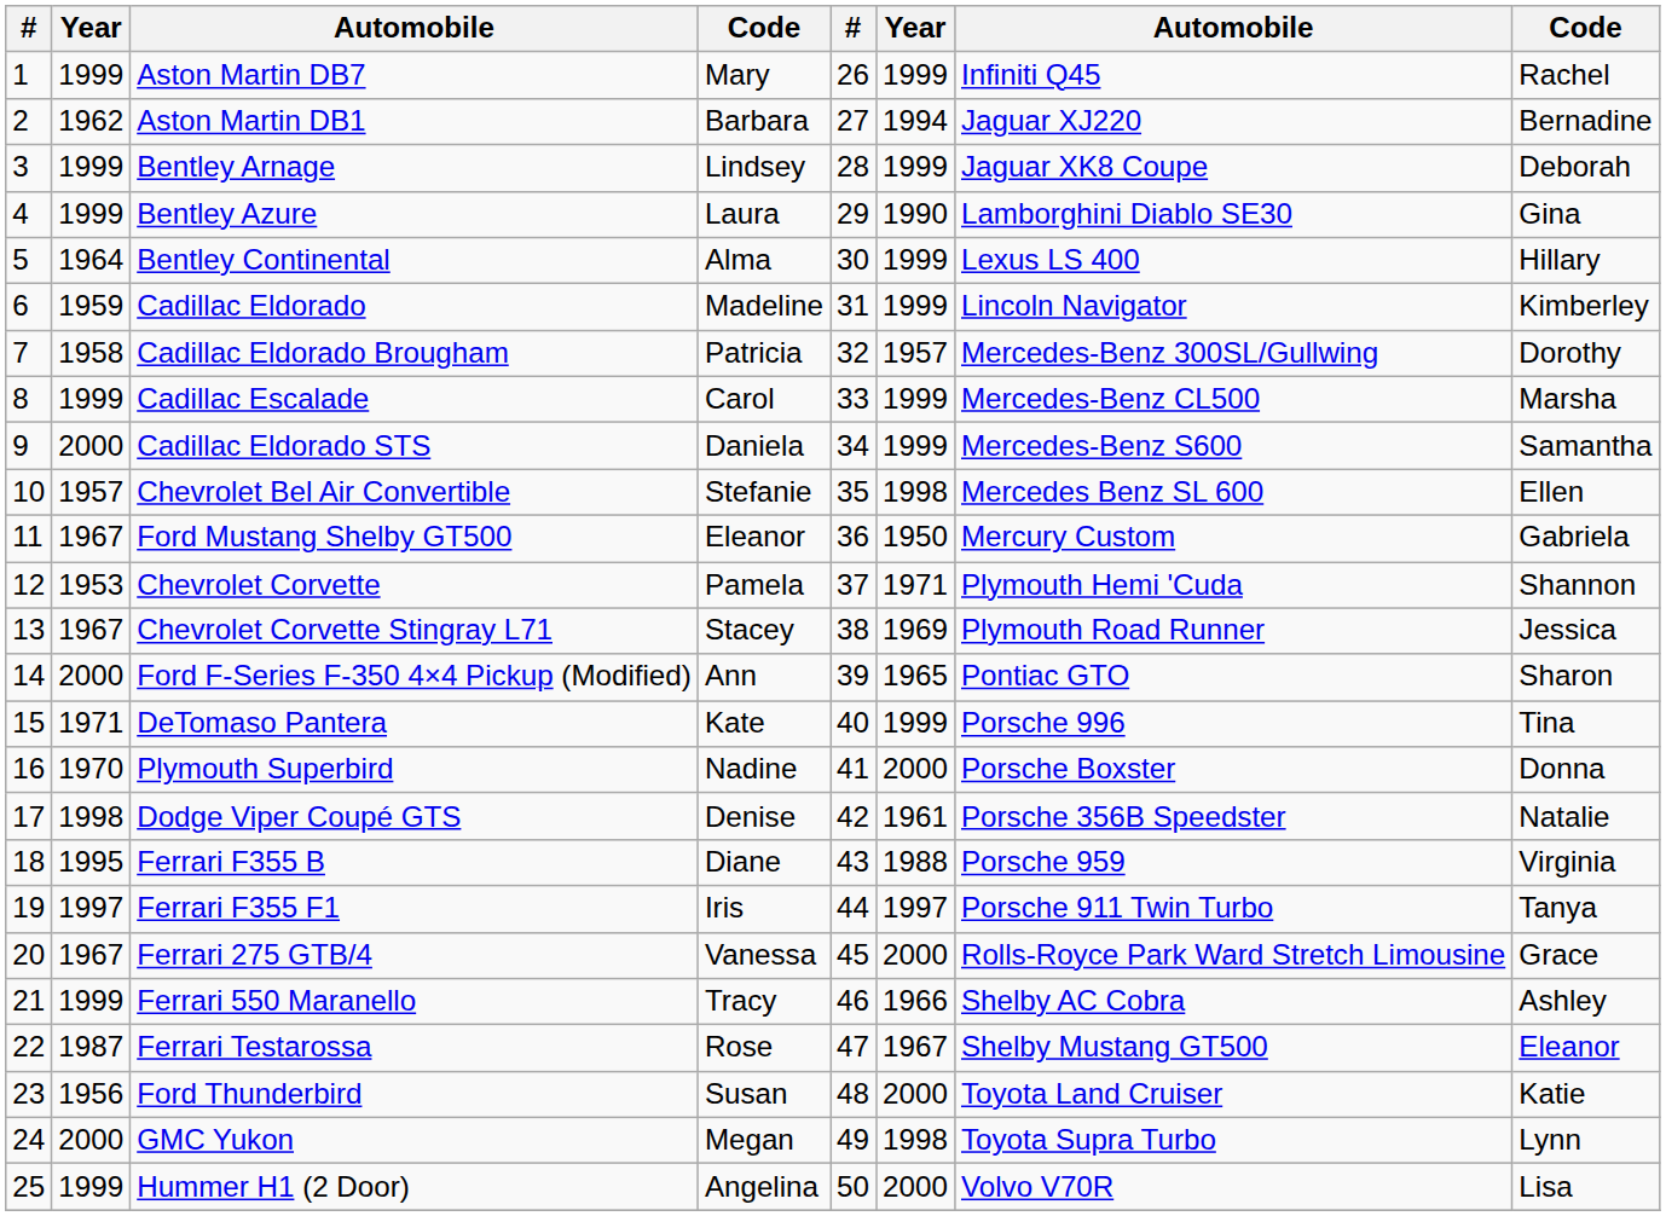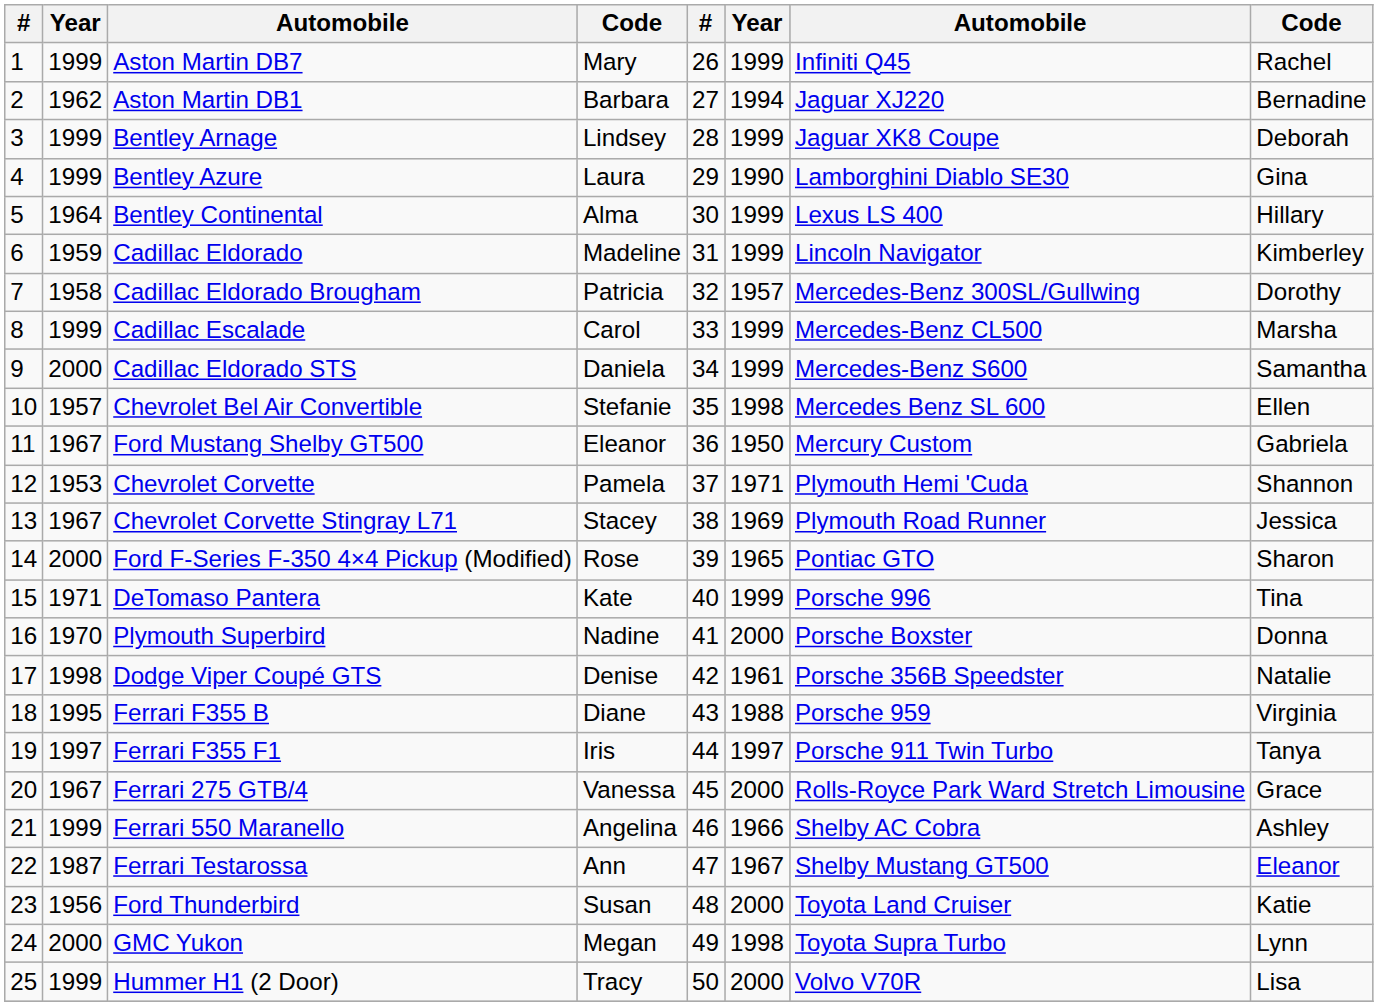 <table class="wikitable sortable">
 <tr>
 <th>#</th>
 <th>Year</th>
 <th>Automobile</th>
 <th>Code</th>
 <th>#</th>
 <th>Year</th>
 <th>Automobile</th>
 <th>Code</th>
 </tr>
 <tr>
 <td>1</td>
 <td>1999</td>
 <td><a href='#'>Aston Martin DB7</a></td>
 <td>Mary</td>
 <td>26</td>
 <td>1999</td>
 <td><a href='#'>Infiniti Q45</a></td>
 <td>Rachel</td>
 </tr>
 <tr>
 <td>2</td>
 <td>1962</td>
 <td><a href='#'>Aston Martin DB1</a></td>
 <td>Barbara</td>
 <td>27</td>
 <td>1994</td>
 <td><a href='#'>Jaguar XJ220</a></td>
 <td>Bernadine</td>
 </tr>
 <tr>
 <td>3</td>
 <td>1999</td>
 <td><a href='#'>Bentley Arnage</a></td>
 <td>Lindsey</td>
 <td>28</td>
 <td>1999</td>
 <td><a href='#'>Jaguar XK8 Coupe</a></td>
 <td>Deborah</td>
 </tr>
 <tr>
 <td>4</td>
 <td>1999</td>
 <td><a href='#'>Bentley Azure</a></td>
 <td>Laura</td>
 <td>29</td>
 <td>1990</td>
 <td><a href='#'>Lamborghini Diablo SE30</a></td>
 <td>Gina</td>
 </tr>
 <tr>
 <td>5</td>
 <td>1964</td>
 <td><a href='#'>Bentley Continental</a></td>
 <td>Alma</td>
 <td>30</td>
 <td>1999</td>
 <td><a href='#'>Lexus LS 400</a></td>
 <td>Hillary</td>
 </tr>
 <tr>
 <td>6</td>
 <td>1959</td>
 <td><a href='#'>Cadillac Eldorado</a></td>
 <td>Madeline</td>
 <td>31</td>
 <td>1999</td>
 <td><a href='#'>Lincoln Navigator</a></td>
 <td>Kimberley</td>
 </tr>
 <tr>
 <td>7</td>
 <td>1958</td>
 <td><a href='#'>Cadillac Eldorado Brougham</a></td>
 <td>Patricia</td>
 <td>32</td>
 <td>1957</td>
 <td><a href='#'>Mercedes-Benz 300SL/Gullwing</a></td>
 <td>Dorothy</td>
 </tr>
 <tr>
 <td>8</td>
 <td>1999</td>
 <td><a href='#'>Cadillac Escalade</a></td>
 <td>Carol</td>
 <td>33</td>
 <td>1999</td>
 <td><a href='#'>Mercedes-Benz CL500</a></td>
 <td>Marsha</td>
 </tr>
 <tr>
 <td>9</td>
 <td>2000</td>
 <td><a href='#'>Cadillac Eldorado STS</a></td>
 <td>Daniela</td>
 <td>34</td>
 <td>1999</td>
 <td><a href='#'>Mercedes-Benz S600</a></td>
 <td>Samantha</td>
 </tr>
 <tr>
 <td>10</td>
 <td>1957</td>
 <td><a href='#'>Chevrolet Bel Air Convertible</a></td>
 <td>Stefanie</td>
 <td>35</td>
 <td>1998</td>
 <td><a href='#'>Mercedes Benz SL 600</a></td>
 <td>Ellen</td>
 </tr>
 <tr>
 <td>11</td>
 <td>1967</td>
 <td><a href='#'>Ford Mustang Shelby GT500</a></td>
 <td>Eleanor</td>
 <td>36</td>
 <td>1950</td>
 <td><a href='#'>Mercury Custom</a></td>
 <td>Gabriela</td>
 </tr>
 <tr>
 <td>12</td>
 <td>1953</td>
 <td><a href='#'>Chevrolet Corvette</a></td>
 <td>Pamela</td>
 <td>37</td>
 <td>1971</td>
 <td><a href='#'>Plymouth Hemi 'Cuda</a></td>
 <td>Shannon</td>
 </tr>
 <tr>
 <td>13</td>
 <td>1967</td>
 <td><a href='#'>Chevrolet Corvette Stingray L71</a></td>
 <td>Stacey</td>
 <td>38</td>
 <td>1969</td>
 <td><a href='#'>Plymouth Road Runner</a></td>
 <td>Jessica</td>
 </tr>
 <tr>
 <td>14</td>
 <td>2000</td>
 <td><a href='#'>Ford F-Series F-350 4×4 Pickup</a> (Modified)</td>
-<td>Ann</td>
+<td>Rose</td>
 <td>39</td>
 <td>1965</td>
 <td><a href='#'>Pontiac GTO</a></td>
 <td>Sharon</td>
 </tr>
 <tr>
 <td>15</td>
 <td>1971</td>
 <td><a href='#'>DeTomaso Pantera</a></td>
 <td>Kate</td>
 <td>40</td>
 <td>1999</td>
 <td><a href='#'>Porsche 996</a></td>
 <td>Tina</td>
 </tr>
 <tr>
 <td>16</td>
 <td>1970</td>
 <td><a href='#'>Plymouth Superbird</a></td>
 <td>Nadine</td>
 <td>41</td>
 <td>2000</td>
 <td><a href='#'>Porsche Boxster</a></td>
 <td>Donna</td>
 </tr>
 <tr>
 <td>17</td>
 <td>1998</td>
 <td><a href='#'>Dodge Viper Coupé GTS</a></td>
 <td>Denise</td>
 <td>42</td>
 <td>1961</td>
 <td><a href='#'>Porsche 356B Speedster</a></td>
 <td>Natalie</td>
 </tr>
 <tr>
 <td>18</td>
 <td>1995</td>
 <td><a href='#'>Ferrari F355 B</a></td>
 <td>Diane</td>
 <td>43</td>
 <td>1988</td>
 <td><a href='#'>Porsche 959</a></td>
 <td>Virginia</td>
 </tr>
 <tr>
 <td>19</td>
 <td>1997</td>
 <td><a href='#'>Ferrari F355 F1</a></td>
 <td>Iris</td>
 <td>44</td>
 <td>1997</td>
 <td><a href='#'>Porsche 911 Twin Turbo</a></td>
 <td>Tanya</td>
 </tr>
 <tr>
 <td>20</td>
 <td>1967</td>
 <td><a href='#'>Ferrari 275 GTB/4</a></td>
 <td>Vanessa</td>
 <td>45</td>
 <td>2000</td>
 <td><a href='#'>Rolls-Royce Park Ward Stretch Limousine</a></td>
 <td>Grace</td>
 </tr>
 <tr>
 <td>21</td>
 <td>1999</td>
 <td><a href='#'>Ferrari 550 Maranello</a></td>
-<td>Tracy</td>
+<td>Angelina</td>
 <td>46</td>
 <td>1966</td>
 <td><a href='#'>Shelby AC Cobra</a></td>
 <td>Ashley</td>
 </tr>
 <tr>
 <td>22</td>
 <td>1987</td>
 <td><a href='#'>Ferrari Testarossa</a></td>
-<td>Rose</td>
+<td>Ann</td>
 <td>47</td>
 <td>1967</td>
 <td><a href='#'>Shelby Mustang GT500</a></td>
 <td><a href='#'>Eleanor</a></td>
 </tr>
 <tr>
 <td>23</td>
 <td>1956</td>
 <td><a href='#'>Ford Thunderbird</a></td>
 <td>Susan</td>
 <td>48</td>
 <td>2000</td>
 <td><a href='#'>Toyota Land Cruiser</a></td>
 <td>Katie</td>
 </tr>
 <tr>
 <td>24</td>
 <td>2000</td>
 <td><a href='#'>GMC Yukon</a></td>
 <td>Megan</td>
 <td>49</td>
 <td>1998</td>
 <td><a href='#'>Toyota Supra Turbo</a></td>
 <td>Lynn</td>
 </tr>
 <tr>
 <td>25</td>
 <td>1999</td>
 <td><a href='#'>Hummer H1</a> (2 Door)</td>
-<td>Angelina</td>
+<td>Tracy</td>
 <td>50</td>
 <td>2000</td>
 <td><a href='#'>Volvo V70R</a></td>
 <td>Lisa</td>
 </tr>
 <tr>
 </tr>
 </table>
